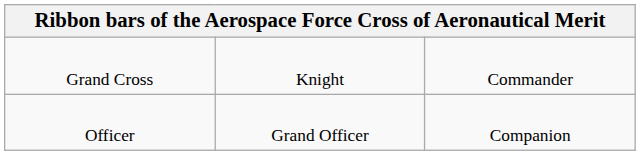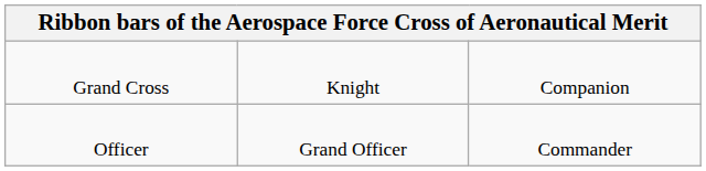 <table align=center class=wikitable width=55%>
 <tr>
 <th colspan=6>Ribbon bars of the Aerospace Force Cross of Aeronautical Merit</th>
 </tr>
 <tr>
 <td width=25% valign=top align=center><br><small>Grand Cross</small></td>
 <td width=25% valign=top align=center><br><small>Knight</small></td>
-<td width=25% valign=top align=center><br><small>Commander</small></td>
+<td width=25% valign=top align=center><br><small>Companion</small></td>
 </tr>
 <tr>
 <td width=25% valign=top align=center><br><small>Officer</small></td>
 <td width=25% valign=top align=center><br><small>Grand Officer</small></td>
-<td width=25% valign=top align=center><br><small>Companion</small></td>
+<td width=25% valign=top align=center><br><small>Commander</small></td>
 </tr>
 </table>
